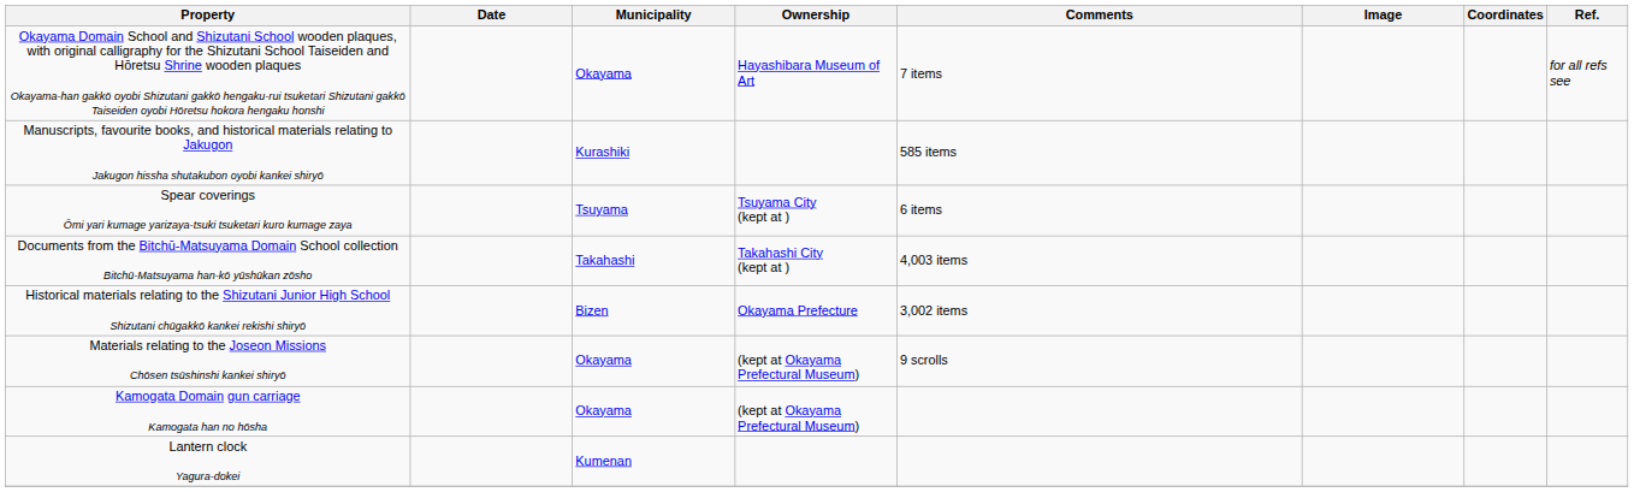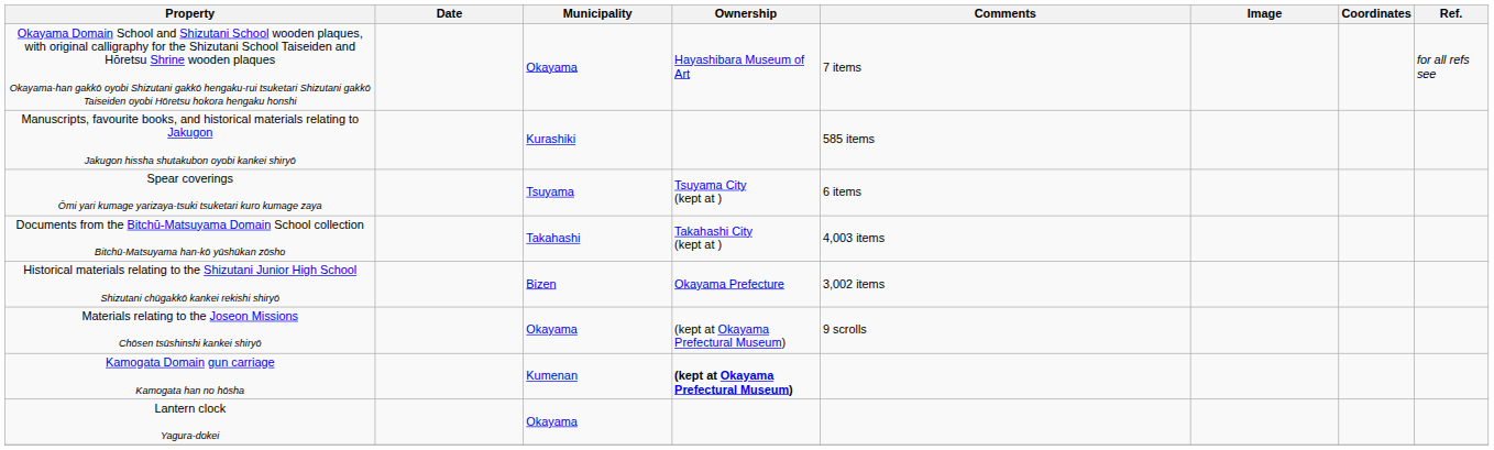 <table class="wikitable sortable"  style="width:100%;">
 <tr>
 <th width="25%" align="left">Property</th>
 <th width="10%" align="left" data-sort-type="number">Date</th>
 <th width="10%" align="left">Municipality</th>
 <th width="10%" align="left">Ownership</th>
 <th width="25%" align="left" class="unsortable">Comments</th>
 <th width="10%" align="left" class="unsortable">Image</th>
 <th width="5%" align="left" class="unsortable">Coordinates</th>
 <th width="5%" align="left" class="unsortable">Ref.</th>
 </tr>
 <tr>
 <td align="center"><a href='#'>Okayama Domain</a> School and <a href='#'>Shizutani School</a> wooden plaques, with original calligraphy for the Shizutani School Taiseiden and Hōretsu <a href='#'>Shrine</a> wooden plaques<br><br><small><em>Okayama-han gakkō oyobi Shizutani gakkō hengaku-rui tsuketari Shizutani gakkō Taiseiden oyobi Hōretsu hokora hengaku honshi</em></small></td>
 <td></td>
 <td><a href='#'>Okayama</a></td>
 <td><a href='#'>Hayashibara Museum of Art</a></td>
 <td>7 items</td>
 <td></td>
 <td></td>
 <td><em>for all refs see</em> </td>
 </tr>
 <tr>
 <td align="center">Manuscripts, favourite books, and historical materials relating to <a href='#'>Jakugon</a><br><br><small><em>Jakugon hissha shutakubon oyobi kankei shiryō</em></small></td>
 <td></td>
 <td><a href='#'>Kurashiki</a></td>
 <td></td>
 <td>585 items</td>
 <td></td>
 <td></td>
 <td></td>
 </tr>
 <tr>
 <td align="center">Spear coverings<br><br><small><em>Ōmi yari kumage yarizaya-tsuki tsuketari kuro kumage zaya</em></small></td>
 <td></td>
 <td><a href='#'>Tsuyama</a></td>
 <td><a href='#'>Tsuyama City</a><br>(kept at )</td>
 <td>6 items</td>
 <td></td>
 <td></td>
 <td></td>
 </tr>
 <tr>
 <td align="center">Documents from the <a href='#'>Bitchū-Matsuyama Domain</a> School collection<br><br><small><em>Bitchū-Matsuyama han-kō yūshūkan zōsho</em></small></td>
 <td></td>
 <td><a href='#'>Takahashi</a></td>
 <td><a href='#'>Takahashi City</a><br>(kept at )</td>
 <td>4,003 items</td>
 <td></td>
 <td></td>
 <td></td>
 </tr>
 <tr>
 <td align="center">Historical materials relating to the <a href='#'>Shizutani Junior High School</a><br><br><small><em>Shizutani chūgakkō kankei rekishi shiryō</em></small></td>
 <td></td>
 <td><a href='#'>Bizen</a></td>
 <td><a href='#'>Okayama Prefecture</a></td>
 <td>3,002 items</td>
 <td></td>
 <td></td>
 <td></td>
 </tr>
 <tr>
 <td align="center">Materials relating to the <a href='#'>Joseon Missions</a><br><br><small><em>Chōsen tsūshinshi kankei shiryō</em></small></td>
 <td></td>
 <td><a href='#'>Okayama</a></td>
 <td><br>(kept at <a href='#'>Okayama Prefectural Museum</a>)</td>
 <td>9 scrolls</td>
 <td></td>
 <td></td>
 <td></td>
 </tr>
 <tr>
 <td align="center"><a href='#'>Kamogata Domain</a> <a href='#'>gun carriage</a><br><br><small><em>Kamogata han no hōsha</em></small></td>
 <td></td>
-<td><a href='#'>Okayama</a></td>
-<td><br>(kept at <a href='#'>Okayama Prefectural Museum</a>)</td>
+<td><a href='#'>Kumenan</a></td>
+<td><strong><br>(kept at <a href='#'>Okayama Prefectural Museum</a>)</strong></td>
 <td></td>
 <td></td>
 <td></td>
 <td></td>
 </tr>
 <tr>
 <td align="center">Lantern clock<br><br><small><em>Yagura-dokei</em></small></td>
 <td></td>
-<td><a href='#'>Kumenan</a></td>
+<td><a href='#'>Okayama</a></td>
 <td></td>
 <td></td>
 <td></td>
 <td></td>
 <td></td>
 </tr>
 <tr>
 </tr>
 </table>
